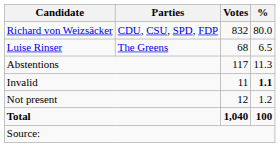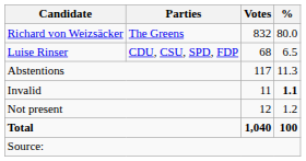 <table class=wikitable style=text-align:right>
 <tr>
 <th>Candidate</th>
 <th>Parties</th>
 <th>Votes</th>
 <th>%</th>
 </tr>
 <tr>
 <td align=left><a href='#'>Richard von Weizsäcker</a></td>
-<td align=left><a href='#'>CDU</a>, <a href='#'>CSU</a>, <a href='#'>SPD</a>, <a href='#'>FDP</a></td>
+<td align=left><a href='#'>The Greens</a></td>
 <td>832</td>
 <td>80.0</td>
 </tr>
 <tr>
 <td align=left><a href='#'>Luise Rinser</a></td>
-<td align=left><a href='#'>The Greens</a></td>
+<td align=left><a href='#'>CDU</a>, <a href='#'>CSU</a>, <a href='#'>SPD</a>, <a href='#'>FDP</a></td>
 <td>68</td>
 <td>6.5</td>
 </tr>
 <tr>
 <td align=left colspan=2>Abstentions</td>
 <td>117</td>
 <td>11.3</td>
 </tr>
 <tr>
 <td align=left colspan=2>Invalid</td>
 <td>11</td>
 <td><strong>1.1</strong></td>
 </tr>
 <tr>
 <td align=left colspan=2>Not present</td>
 <td>12</td>
 <td>1.2</td>
 </tr>
 <tr>
 <td align=left colspan=2><strong>Total</strong></td>
 <td><strong>1,040</strong></td>
 <td><strong>100</strong></td>
 </tr>
 <tr>
 <td align=left colspan=4>Source: </td>
 </tr>
 </table>
